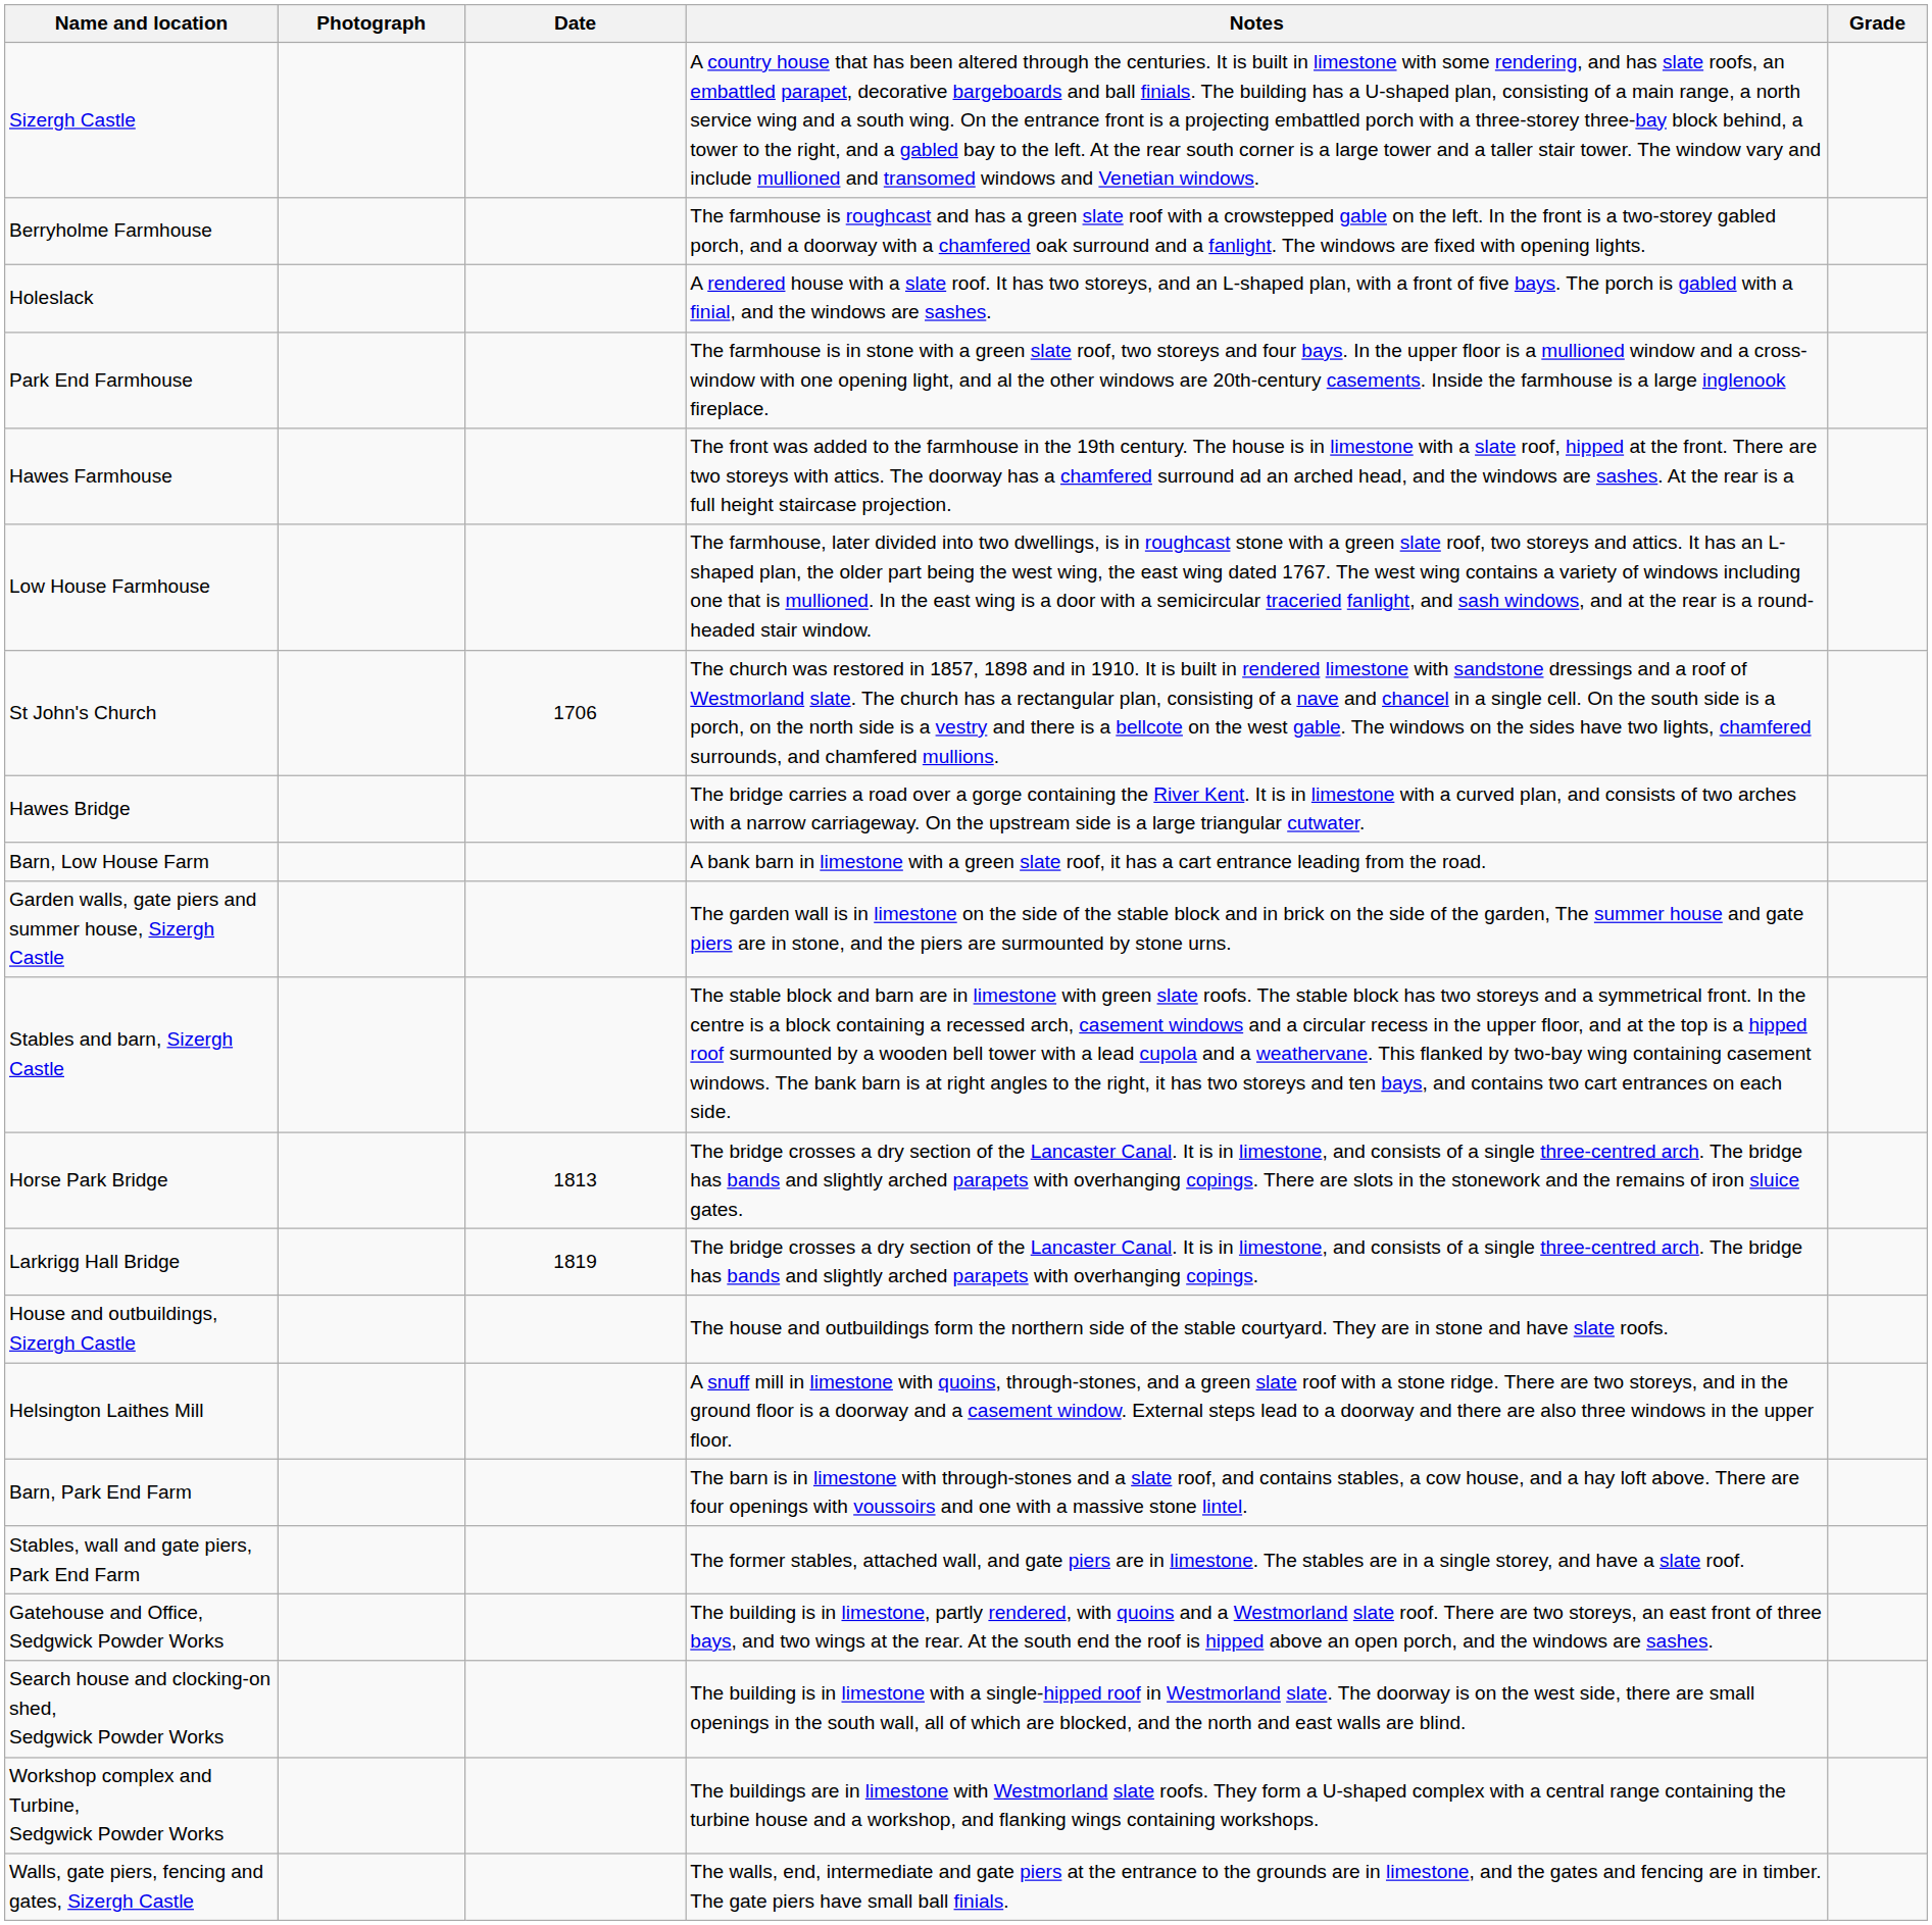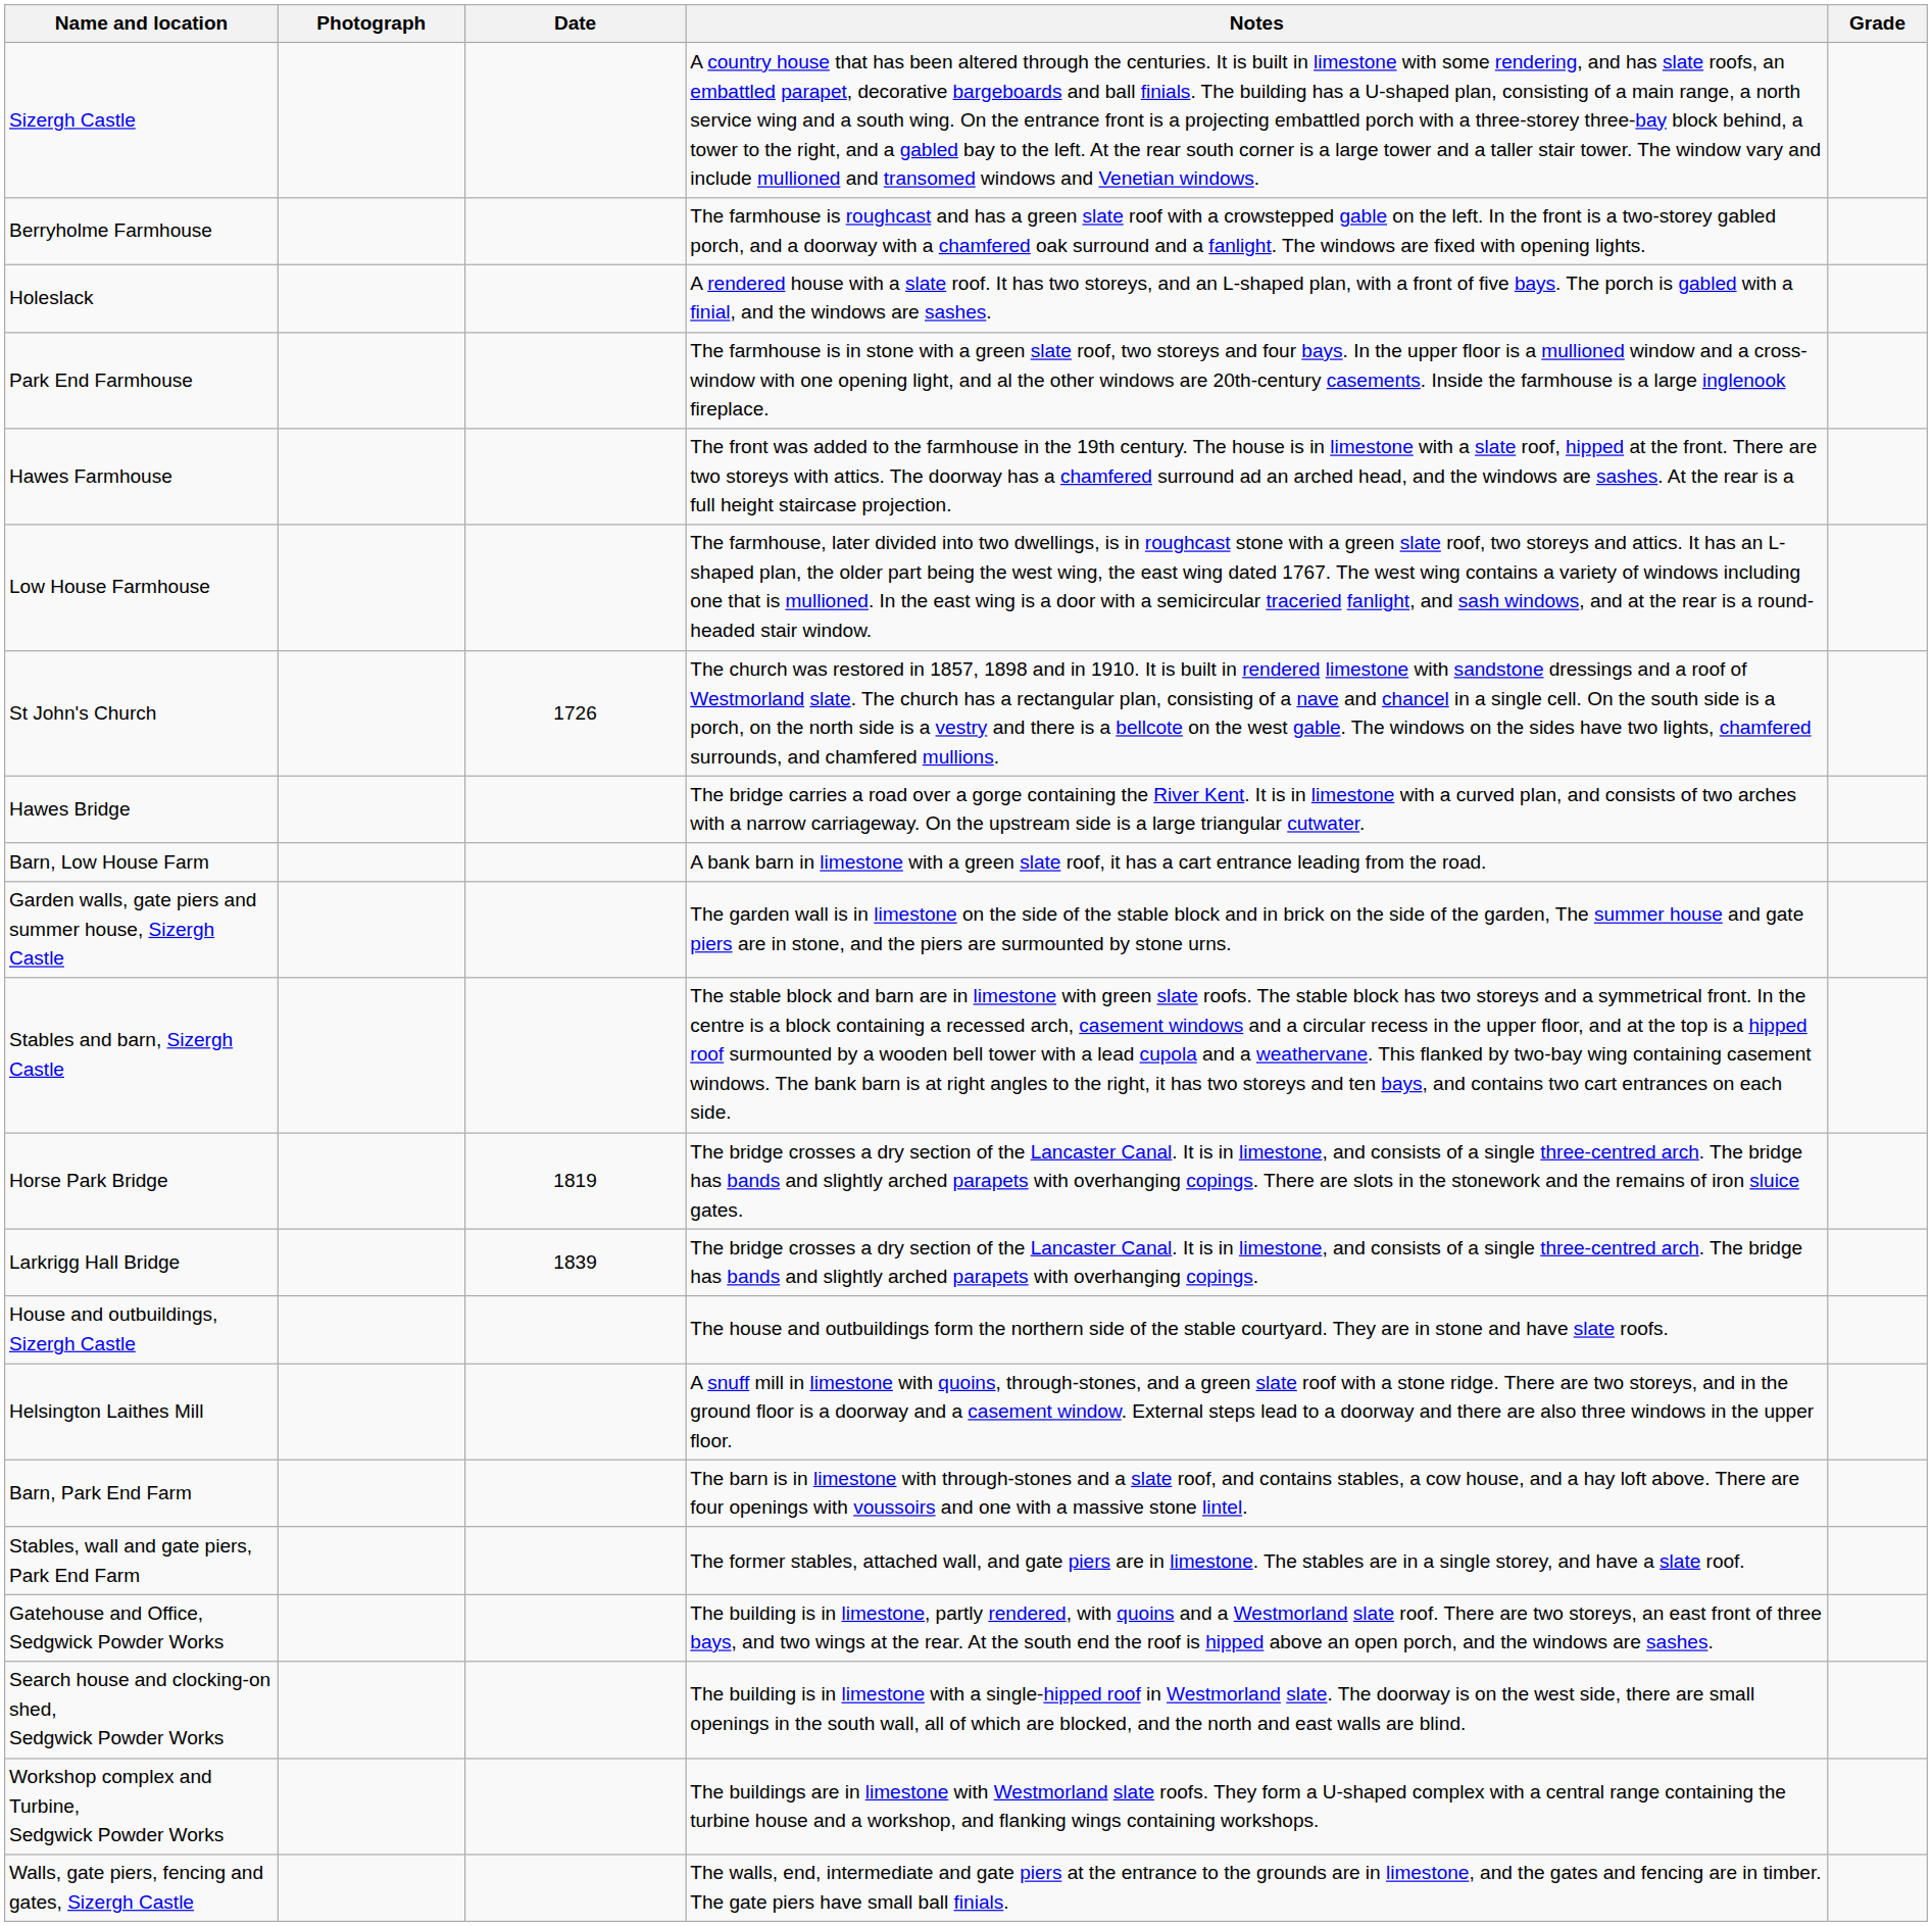 <table class="wikitable sortable plainrowheaders" style="width:100%; border:0; text-align:left; line-height:150%;">
 <tr>
 <th scope="col"  style="width:150px">Name and location</th>
 <th scope="col"  style="width:100px" class="unsortable">Photograph</th>
 <th scope="col"  style="width:120px">Date</th>
 <th scope="col"  style="width:650px" class="unsortable">Notes</th>
 <th scope="col"  style="width:50px">Grade</th>
 </tr>
 <tr>
 <td><a href='#'>Sizergh Castle</a><br><small></small></td>
 <td></td>
 <td align="center"></td>
 <td>A <a href='#'>country house</a> that has been altered through the centuries.  It is built in <a href='#'>limestone</a> with some <a href='#'>rendering</a>, and has <a href='#'>slate</a> roofs, an <a href='#'>embattled</a> <a href='#'>parapet</a>, decorative <a href='#'>bargeboards</a> and ball <a href='#'>finials</a>.  The building has a U-shaped plan, consisting of a main range, a north service wing and a south wing.  On the entrance front is a projecting embattled porch with a three-storey three-<a href='#'>bay</a> block behind, a tower to the right, and a <a href='#'>gabled</a> bay to the left.  At the rear south corner is a large tower and a taller stair tower.  The window vary and include <a href='#'>mullioned</a> and <a href='#'>transomed</a> windows and <a href='#'>Venetian windows</a>.</td>
 <td align="center" ></td>
 </tr>
 <tr>
 <td>Berryholme Farmhouse<br><small></small></td>
 <td></td>
 <td align="center"></td>
 <td>The farmhouse is <a href='#'>roughcast</a> and has a green <a href='#'>slate</a> roof with a crowstepped <a href='#'>gable</a> on the left.  In the front is a two-storey gabled porch, and a doorway with a <a href='#'>chamfered</a> oak surround and a <a href='#'>fanlight</a>.  The windows are fixed with opening lights.</td>
 <td align="center" ></td>
 </tr>
 <tr>
 <td>Holeslack<br><small></small></td>
 <td></td>
 <td align="center"></td>
 <td>A <a href='#'>rendered</a> house with a <a href='#'>slate</a> roof.  It has two storeys, and an L-shaped plan, with a front of five <a href='#'>bays</a>.  The porch is <a href='#'>gabled</a> with a <a href='#'>finial</a>, and the windows are <a href='#'>sashes</a>.</td>
 <td align="center" ></td>
 </tr>
 <tr>
 <td>Park End Farmhouse<br><small></small></td>
 <td></td>
 <td align="center"></td>
 <td>The farmhouse is in stone with a green <a href='#'>slate</a> roof, two storeys and four <a href='#'>bays</a>.  In the upper floor is a <a href='#'>mullioned</a> window and a cross-window with one opening light, and al the other windows are 20th-century <a href='#'>casements</a>.  Inside the farmhouse is a large <a href='#'>inglenook</a> fireplace.</td>
 <td align="center" ></td>
 </tr>
 <tr>
 <td>Hawes Farmhouse<br><small></small></td>
 <td></td>
 <td align="center"></td>
 <td>The front was added to the farmhouse in the 19th century.  The house is in <a href='#'>limestone</a> with a <a href='#'>slate</a> roof, <a href='#'>hipped</a> at the front.  There are two storeys with attics.  The doorway has a <a href='#'>chamfered</a> surround ad an arched head, and the windows are <a href='#'>sashes</a>.  At the rear is a full height staircase projection.</td>
 <td align="center" ></td>
 </tr>
 <tr>
 <td>Low House Farmhouse<br><small></small></td>
 <td></td>
 <td align="center"></td>
 <td>The farmhouse, later divided into two dwellings, is in <a href='#'>roughcast</a> stone with a green <a href='#'>slate</a> roof, two storeys and attics.  It has an L-shaped plan, the older part being the west wing, the east wing dated 1767.  The west wing contains a variety of windows including one that is <a href='#'>mullioned</a>.  In the east wing is a door with a semicircular <a href='#'>traceried</a> <a href='#'>fanlight</a>, and <a href='#'>sash windows</a>, and at the rear is a round-headed stair window.</td>
 <td align="center" ></td>
 </tr>
 <tr>
 <td>St John's Church<br><small></small></td>
 <td></td>
-<td align="center">1706</td>
+<td align="center">1726</td>
 <td>The church was restored in 1857, 1898 and in 1910.  It is built in <a href='#'>rendered</a> <a href='#'>limestone</a> with <a href='#'>sandstone</a> dressings and a roof of <a href='#'>Westmorland</a> <a href='#'>slate</a>.  The church has a rectangular plan, consisting of a <a href='#'>nave</a> and <a href='#'>chancel</a> in a single cell.  On the south side is a porch, on the north side is a <a href='#'>vestry</a> and there is a <a href='#'>bellcote</a> on the west <a href='#'>gable</a>.  The windows on the sides have two lights, <a href='#'>chamfered</a> surrounds, and chamfered <a href='#'>mullions</a>.</td>
 <td align="center" ></td>
 </tr>
 <tr>
 <td>Hawes Bridge<br><small></small></td>
 <td></td>
 <td align="center"></td>
 <td>The bridge carries a road over a gorge containing the <a href='#'>River Kent</a>.  It is in <a href='#'>limestone</a> with a curved plan, and consists of two arches with a narrow carriageway.  On the upstream side is a large triangular <a href='#'>cutwater</a>.</td>
 <td align="center" ></td>
 </tr>
 <tr>
 <td>Barn, Low House Farm<br><small></small></td>
 <td></td>
 <td align="center"></td>
 <td>A bank barn in <a href='#'>limestone</a> with a green <a href='#'>slate</a> roof, it has a cart entrance leading from the road.</td>
 <td align="center" ></td>
 </tr>
 <tr>
 <td>Garden walls, gate piers and summer house, <a href='#'>Sizergh Castle</a><br><small></small></td>
 <td></td>
 <td align="center"></td>
 <td>The garden wall is in <a href='#'>limestone</a> on the side of the stable block and in brick on the side of the garden,  The <a href='#'>summer house</a> and gate <a href='#'>piers</a> are in stone, and the piers are surmounted by stone urns.</td>
 <td align="center" ></td>
 </tr>
 <tr>
 <td>Stables and barn, <a href='#'>Sizergh Castle</a><br><small></small></td>
 <td></td>
 <td align="center"></td>
 <td>The stable block and barn are in <a href='#'>limestone</a> with green <a href='#'>slate</a> roofs.  The stable block has two storeys and a symmetrical front.  In the centre is a block containing a recessed arch, <a href='#'>casement windows</a> and a circular recess in the upper floor, and at the top is a <a href='#'>hipped roof</a> surmounted by a wooden bell tower with a lead <a href='#'>cupola</a> and a <a href='#'>weathervane</a>.  This flanked by two-bay wing containing casement windows.  The bank barn is at right angles to the right, it has two storeys and ten <a href='#'>bays</a>, and contains two cart entrances on each side.</td>
 <td align="center" ></td>
 </tr>
 <tr>
 <td>Horse Park Bridge<br><small></small></td>
 <td></td>
-<td align="center">1813</td>
+<td align="center">1819</td>
 <td>The bridge crosses a dry section of the <a href='#'>Lancaster Canal</a>.  It is in <a href='#'>limestone</a>, and consists of a single <a href='#'>three-centred arch</a>.  The bridge has <a href='#'>bands</a> and slightly arched <a href='#'>parapets</a> with overhanging <a href='#'>copings</a>.  There are slots in the stonework and the remains of iron <a href='#'>sluice</a> gates.</td>
 <td align="center" ></td>
 </tr>
 <tr>
 <td>Larkrigg Hall Bridge<br><small></small></td>
 <td></td>
-<td align="center">1819</td>
+<td align="center">1839</td>
 <td>The bridge crosses a dry section of the <a href='#'>Lancaster Canal</a>.  It is in <a href='#'>limestone</a>, and consists of a single <a href='#'>three-centred arch</a>.  The bridge has <a href='#'>bands</a> and slightly arched <a href='#'>parapets</a> with overhanging <a href='#'>copings</a>.</td>
 <td align="center" ></td>
 </tr>
 <tr>
 <td>House and outbuildings,<br><a href='#'>Sizergh Castle</a><br><small></small></td>
 <td></td>
 <td align="center"></td>
 <td>The house and outbuildings form the northern side of the stable courtyard.  They are in stone and have <a href='#'>slate</a> roofs.</td>
 <td align="center" ></td>
 </tr>
 <tr>
 <td>Helsington Laithes Mill<br><small></small></td>
 <td></td>
 <td align="center"></td>
 <td>A <a href='#'>snuff</a> mill in <a href='#'>limestone</a> with <a href='#'>quoins</a>, through-stones, and a green <a href='#'>slate</a> roof with a stone ridge.  There are two storeys, and in the ground floor is a doorway and a <a href='#'>casement window</a>.  External steps lead to a doorway and there are also three windows in the upper floor.</td>
 <td align="center" ></td>
 </tr>
 <tr>
 <td>Barn, Park End Farm<br><small></small></td>
 <td></td>
 <td align="center"></td>
 <td>The barn is in <a href='#'>limestone</a> with through-stones and a <a href='#'>slate</a> roof, and contains stables, a cow house, and a hay loft above.  There are four openings with <a href='#'>voussoirs</a> and one with a massive stone <a href='#'>lintel</a>.</td>
 <td align="center" ></td>
 </tr>
 <tr>
 <td>Stables, wall and gate piers,<br>Park End Farm<br><small></small></td>
 <td></td>
 <td align="center"></td>
 <td>The former stables, attached wall, and gate <a href='#'>piers</a> are in <a href='#'>limestone</a>.  The stables are in a single storey, and have a <a href='#'>slate</a> roof.</td>
 <td align="center" ></td>
 </tr>
 <tr>
 <td>Gatehouse and Office,<br>Sedgwick Powder Works<br><small></small></td>
 <td></td>
 <td align="center"></td>
 <td>The building is in <a href='#'>limestone</a>, partly <a href='#'>rendered</a>, with <a href='#'>quoins</a> and a <a href='#'>Westmorland</a> <a href='#'>slate</a> roof.  There are two storeys, an east front of three <a href='#'>bays</a>, and two wings at the rear.  At the south end the roof is <a href='#'>hipped</a> above an open porch, and the windows are <a href='#'>sashes</a>.</td>
 <td align="center" ></td>
 </tr>
 <tr>
 <td>Search house and clocking-on shed,<br>Sedgwick Powder Works<br><small></small></td>
 <td></td>
 <td align="center"></td>
 <td>The building is in <a href='#'>limestone</a> with a single-<a href='#'>hipped roof</a> in <a href='#'>Westmorland</a> <a href='#'>slate</a>.  The doorway is on the west side, there are small openings in the south wall, all of which are blocked, and the north and east walls are blind.</td>
 <td align="center" ></td>
 </tr>
 <tr>
 <td>Workshop complex and Turbine,<br>Sedgwick Powder Works<br><small></small></td>
 <td></td>
 <td align="center"></td>
 <td>The buildings are in <a href='#'>limestone</a> with <a href='#'>Westmorland</a> <a href='#'>slate</a> roofs.  They form a U-shaped complex with a central range containing the turbine house and a workshop, and flanking wings containing workshops.</td>
 <td align="center" ></td>
 </tr>
 <tr>
 <td>Walls, gate piers, fencing and gates, <a href='#'>Sizergh Castle</a><br><small></small></td>
 <td></td>
 <td align="center"></td>
 <td>The walls, end, intermediate and gate <a href='#'>piers</a> at the entrance to the grounds are in <a href='#'>limestone</a>, and the gates and fencing are in timber.  The gate piers have small ball <a href='#'>finials</a>.</td>
 <td align="center" ></td>
 </tr>
 <tr>
 </tr>
 </table>
